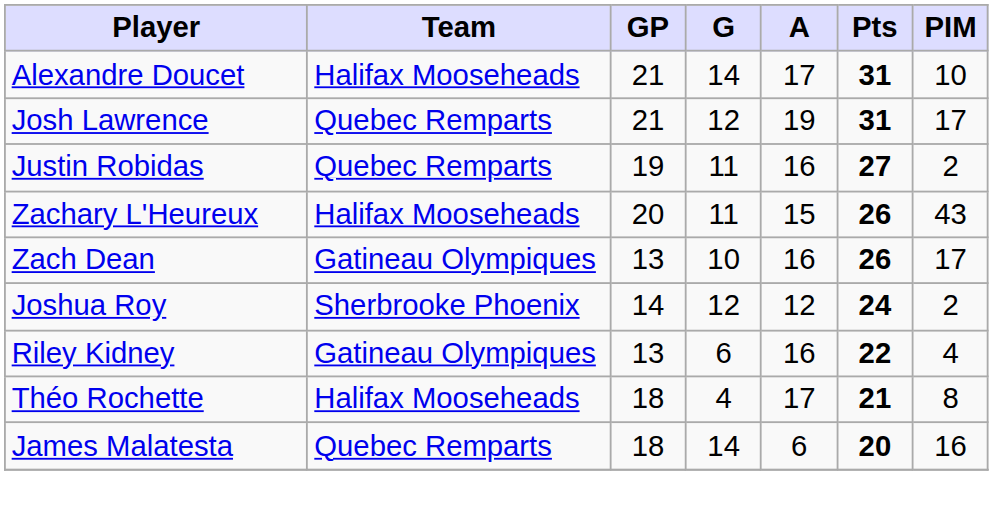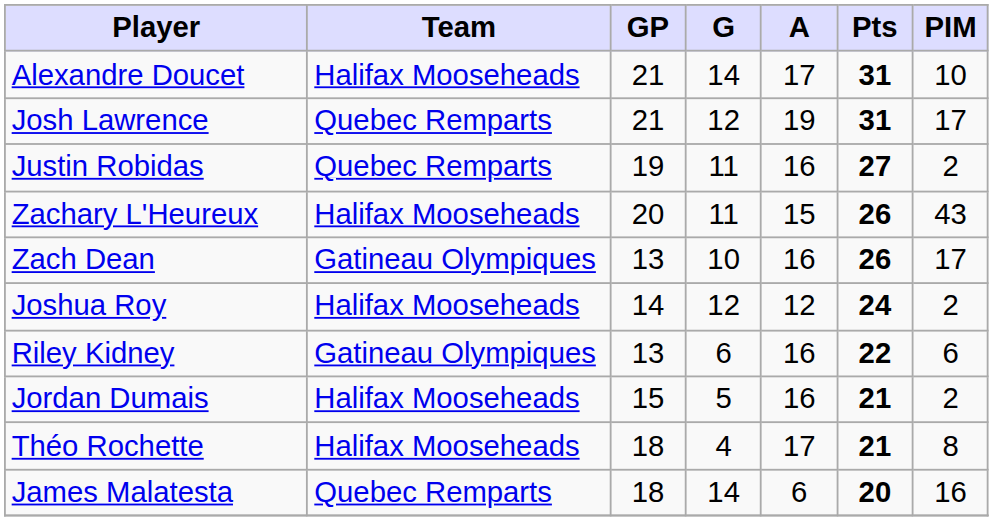 <table class="wikitable" style="text-align:center">
 <tr>
 <th style="background:#ddf; width:30%;">Player</th>
 <th style="background:#ddf; width:30%;">Team</th>
 <th style="background:#ddf; width:7.5%;">GP</th>
 <th style="background:#ddf; width:7.5%;">G</th>
 <th style="background:#ddf; width:7.5%;">A</th>
 <th style="background:#ddf; width:7.5%;">Pts</th>
 <th style="background:#ddf; width:7.5%;">PIM</th>
 </tr>
 <tr>
 <td align=left><a href='#'>Alexandre Doucet</a></td>
 <td align=left><a href='#'>Halifax Mooseheads</a></td>
 <td>21</td>
 <td>14</td>
 <td>17</td>
 <td><strong>31</strong></td>
 <td>10</td>
 </tr>
 <tr>
 <td align=left><a href='#'>Josh Lawrence</a></td>
 <td align=left><a href='#'>Quebec Remparts</a></td>
 <td>21</td>
 <td>12</td>
 <td>19</td>
 <td><strong>31</strong></td>
 <td>17</td>
 </tr>
 <tr>
 <td align=left><a href='#'>Justin Robidas</a></td>
 <td align=left><a href='#'>Quebec Remparts</a></td>
 <td>19</td>
 <td>11</td>
 <td>16</td>
 <td><strong>27</strong></td>
 <td>2</td>
 </tr>
 <tr>
 <td align=left><a href='#'>Zachary L'Heureux</a></td>
 <td align=left><a href='#'>Halifax Mooseheads</a></td>
 <td>20</td>
 <td>11</td>
 <td>15</td>
 <td><strong>26</strong></td>
 <td>43</td>
 </tr>
 <tr>
 <td align=left><a href='#'>Zach Dean</a></td>
 <td align=left><a href='#'>Gatineau Olympiques</a></td>
 <td>13</td>
 <td>10</td>
 <td>16</td>
 <td><strong>26</strong></td>
 <td>17</td>
 </tr>
 <tr>
 <td align=left><a href='#'>Joshua Roy</a></td>
-<td align=left><a href='#'>Sherbrooke Phoenix</a></td>
+<td align=left><a href='#'>Halifax Mooseheads</a></td>
 <td>14</td>
 <td>12</td>
 <td>12</td>
 <td><strong>24</strong></td>
 <td>2</td>
 </tr>
 <tr>
 <td align=left><a href='#'>Riley Kidney</a></td>
 <td align=left><a href='#'>Gatineau Olympiques</a></td>
 <td>13</td>
 <td>6</td>
 <td>16</td>
 <td><strong>22</strong></td>
-<td>4</td>
+<td>6</td>
+</tr>
+<tr>
+<td align=left><a href='#'>Jordan Dumais</a></td>
+<td align=left><a href='#'>Halifax Mooseheads</a></td>
+<td>15</td>
+<td>5</td>
+<td>16</td>
+<td><strong>21</strong></td>
+<td>2</td>
 </tr>
 <tr>
 <td align=left><a href='#'>Théo Rochette</a></td>
 <td align=left><a href='#'>Halifax Mooseheads</a></td>
 <td>18</td>
 <td>4</td>
 <td>17</td>
 <td><strong>21</strong></td>
 <td>8</td>
 </tr>
 <tr>
 <td align=left><a href='#'>James Malatesta</a></td>
 <td align=left><a href='#'>Quebec Remparts</a></td>
 <td>18</td>
 <td>14</td>
 <td>6</td>
 <td><strong>20</strong></td>
 <td>16</td>
 </tr>
 <tr>
 </tr>
 </table>
